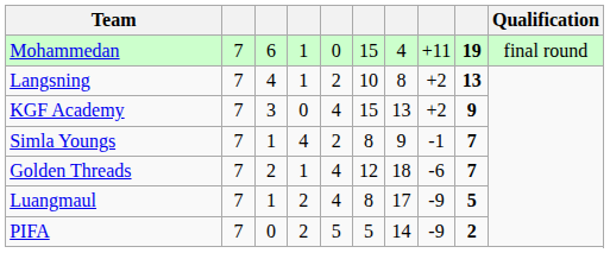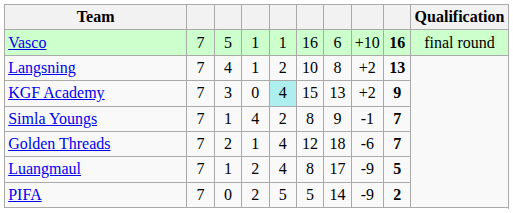 <table class="wikitable" style="text-align:center">
 <tr>
 <th width="175">Team</th>
 <th width="20"></th>
 <th width="20"></th>
 <th width="20"></th>
 <th width="20"></th>
 <th width="20"></th>
 <th width="20"></th>
 <th width="20"></th>
 <th width="20"></th>
 <th width="20">Qualification</th>
 </tr>
 <tr bgcolor="#ccffcc">
-<td align=left><a href='#'>Mohammedan</a></td>
+<td align=left><a href='#'>Vasco</a></td>
 <td>7</td>
+<td>5</td>
+<td>1</td>
+<td>1</td>
+<td>16</td>
 <td>6</td>
-<td>1</td>
-<td>0</td>
-<td>15</td>
-<td>4</td>
-<td>+11</td>
-<td><strong>19</strong></td>
+<td>+10</td>
+<td><strong>16</strong></td>
 <td>final round</td>
 </tr>
 <tr>
 <td align=left><a href='#'>Langsning</a></td>
 <td>7</td>
 <td>4</td>
 <td>1</td>
 <td>2</td>
 <td>10</td>
 <td>8</td>
 <td>+2</td>
 <td><strong>13</strong></td>
 </tr>
 <tr>
 <td align=left><a href='#'>KGF Academy</a></td>
 <td>7</td>
 <td>3</td>
 <td>0</td>
-<td>4</td>
+<td style="background: paleturquoise;">4</td>
 <td>15</td>
 <td>13</td>
 <td>+2</td>
 <td><strong>9</strong></td>
 </tr>
 <tr>
 <td align=left><a href='#'>Simla Youngs</a></td>
 <td>7</td>
 <td>1</td>
 <td>4</td>
 <td>2</td>
 <td>8</td>
 <td>9</td>
 <td>-1</td>
 <td><strong>7</strong></td>
 </tr>
 <tr>
 <td align=left><a href='#'>Golden Threads</a></td>
 <td>7</td>
 <td>2</td>
 <td>1</td>
 <td>4</td>
 <td>12</td>
 <td>18</td>
 <td>-6</td>
 <td><strong>7</strong></td>
 </tr>
 <tr>
 <td align=left><a href='#'>Luangmaul</a></td>
 <td>7</td>
 <td>1</td>
 <td>2</td>
 <td>4</td>
 <td>8</td>
 <td>17</td>
 <td>-9</td>
 <td><strong>5</strong></td>
 </tr>
 <tr>
 <td align=left><a href='#'>PIFA</a></td>
 <td>7</td>
 <td>0</td>
 <td>2</td>
 <td>5</td>
 <td>5</td>
 <td>14</td>
 <td>-9</td>
 <td><strong>2</strong></td>
 </tr>
 <tr>
 </tr>
 </table>
